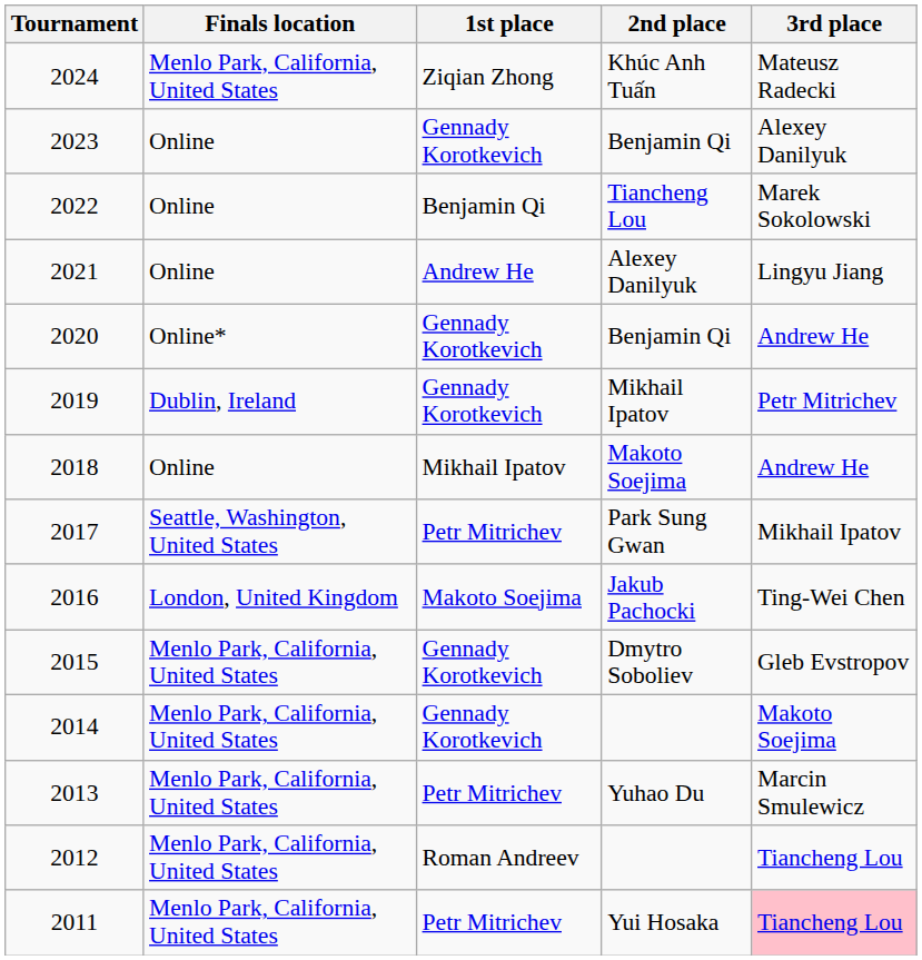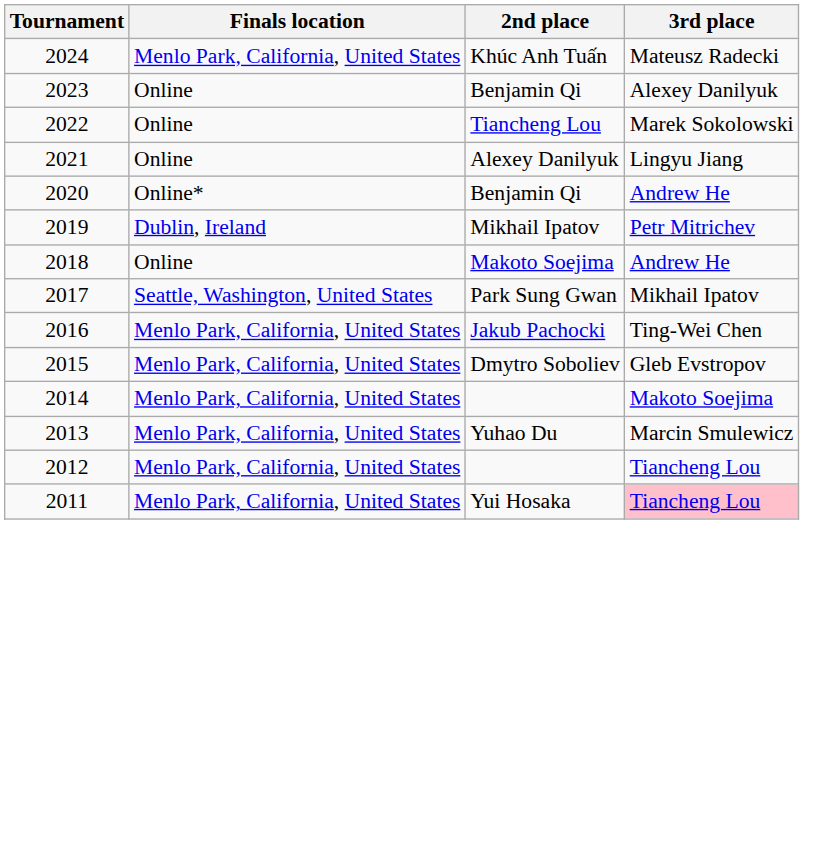 <table class="wikitable" style="text-align:left">
 <tr>
 <th>Tournament</th>
 <th style="text-align:center">Finals location</th>
-<th style="text-align:center">1st place</th>
 <th style="text-align:center">2nd place</th>
 <th style="text-align:center">3rd place</th>
 </tr>
 <tr>
 <td style="text-align:center">2024 </td>
 <td><a href='#'>Menlo Park, California</a>, <a href='#'>United States</a></td>
-<td> Ziqian Zhong</td>
 <td> Khúc Anh Tuấn</td>
 <td> Mateusz Radecki</td>
 </tr>
 <tr>
 <td style="text-align:center">2023 </td>
 <td>Online</td>
-<td> <a href='#'>Gennady Korotkevich</a></td>
 <td> Benjamin Qi</td>
 <td> Alexey Danilyuk</td>
 </tr>
 <tr>
 <td style="text-align:center">2022 </td>
 <td>Online</td>
-<td> Benjamin Qi</td>
 <td> <a href='#'>Tiancheng Lou</a></td>
 <td> Marek Sokolowski</td>
 </tr>
 <tr>
 <td style="text-align:center">2021 </td>
 <td>Online</td>
-<td> <a href='#'>Andrew He</a></td>
 <td> Alexey Danilyuk</td>
 <td> Lingyu Jiang</td>
 </tr>
 <tr>
 <td style="text-align:center">2020 </td>
 <td>Online*</td>
-<td> <a href='#'>Gennady Korotkevich</a></td>
 <td> Benjamin Qi</td>
 <td> <a href='#'>Andrew He</a></td>
 </tr>
 <tr>
 <td style="text-align:center">2019 </td>
 <td><a href='#'>Dublin</a>, <a href='#'>Ireland</a></td>
-<td> <a href='#'>Gennady Korotkevich</a></td>
 <td> Mikhail Ipatov</td>
 <td> <a href='#'>Petr Mitrichev</a></td>
 </tr>
 <tr>
 <td style="text-align:center">2018 </td>
 <td>Online</td>
-<td> Mikhail Ipatov</td>
 <td> <a href='#'>Makoto Soejima</a></td>
 <td> <a href='#'>Andrew He</a></td>
 </tr>
 <tr>
 <td style="text-align:center">2017 </td>
 <td><a href='#'>Seattle, Washington</a>, <a href='#'>United States</a></td>
-<td> <a href='#'>Petr Mitrichev</a></td>
 <td> Park Sung Gwan</td>
 <td> Mikhail Ipatov</td>
 </tr>
 <tr>
 <td style="text-align:center">2016 </td>
-<td><a href='#'>London</a>, <a href='#'>United Kingdom</a></td>
-<td> <a href='#'>Makoto Soejima</a></td>
+<td><a href='#'>Menlo Park, California</a>, <a href='#'>United States</a></td>
 <td> <a href='#'>Jakub Pachocki</a></td>
 <td> Ting-Wei Chen</td>
 </tr>
 <tr>
 <td style="text-align:center">2015 </td>
 <td><a href='#'>Menlo Park, California</a>, <a href='#'>United States</a></td>
-<td> <a href='#'>Gennady Korotkevich</a></td>
 <td> Dmytro Soboliev</td>
 <td> Gleb Evstropov</td>
 </tr>
 <tr>
 <td style="text-align:center">2014 </td>
 <td><a href='#'>Menlo Park, California</a>, <a href='#'>United States</a></td>
-<td> <a href='#'>Gennady Korotkevich</a></td>
 <td> </td>
 <td> <a href='#'>Makoto Soejima</a></td>
 </tr>
 <tr>
 <td style="text-align:center">2013 </td>
 <td><a href='#'>Menlo Park, California</a>, <a href='#'>United States</a></td>
-<td> <a href='#'>Petr Mitrichev</a></td>
 <td> Yuhao Du</td>
 <td> Marcin Smulewicz</td>
 </tr>
 <tr>
 <td style="text-align:center">2012 </td>
 <td><a href='#'>Menlo Park, California</a>, <a href='#'>United States</a></td>
-<td> Roman Andreev</td>
 <td> </td>
 <td> <a href='#'>Tiancheng Lou</a></td>
 </tr>
 <tr>
 <td style="text-align:center">2011 </td>
 <td><a href='#'>Menlo Park, California</a>, <a href='#'>United States</a></td>
-<td> <a href='#'>Petr Mitrichev</a></td>
 <td> Yui Hosaka</td>
 <td style="background: pink;"> <a href='#'>Tiancheng Lou</a></td>
 </tr>
 </table>
